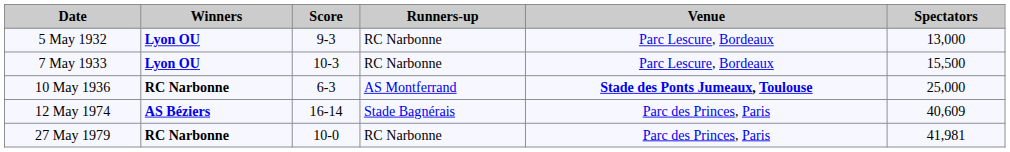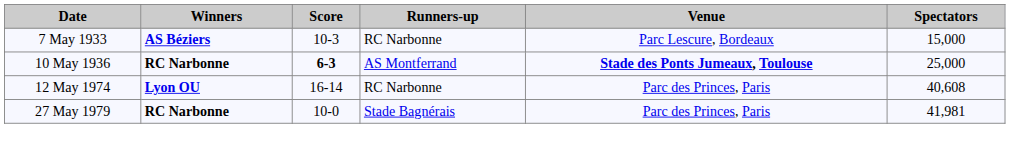 <table bgcolor="#f7f8ff" cellpadding="4" width="90%" cellspacing="0" border="1" style="font-size: 100%; border: grey solid 1px; border-collapse: collapse;">
 <tr bgcolor="#CCCCCC">
 <td align=center><strong>Date</strong></td>
 <td align=center><strong>Winners</strong></td>
 <td align=center><strong>Score</strong></td>
 <td align=center><strong>Runners-up</strong></td>
 <td align=center><strong>Venue</strong></td>
 <td align=center><strong>Spectators</strong></td>
 </tr>
 <tr>
-<td align=center>5 May 1932</td>
-<td><strong><a href='#'>Lyon OU</a></strong></td>
-<td align=center>9-3</td>
-<td>RC Narbonne</td>
-<td align=center><a href='#'>Parc Lescure</a>, <a href='#'>Bordeaux</a></td>
-<td align=center>13,000</td>
-</tr>
-<tr>
 <td align=center>7 May 1933</td>
-<td><strong><a href='#'>Lyon OU</a></strong></td>
+<td><strong><a href='#'>AS Béziers</a></strong></td>
 <td align=center>10-3</td>
 <td>RC Narbonne</td>
 <td align=center><a href='#'>Parc Lescure</a>, <a href='#'>Bordeaux</a></td>
-<td align=center>15,500</td>
+<td align=center>15,000</td>
 </tr>
 <tr>
 <td align=center>10 May 1936</td>
 <td><strong>RC Narbonne</strong></td>
-<td align=center>6-3</td>
+<td align=center><strong>6-3</strong></td>
 <td><a href='#'>AS Montferrand</a></td>
 <td align=center><strong><a href='#'>Stade des Ponts Jumeaux</a>, <a href='#'>Toulouse</a></strong></td>
 <td align=center>25,000</td>
 </tr>
 <tr>
 <td align=center>12 May 1974</td>
-<td><strong><a href='#'>AS Béziers</a></strong></td>
+<td><strong><a href='#'>Lyon OU</a></strong></td>
 <td align=center>16-14</td>
-<td><a href='#'>Stade Bagnérais</a></td>
+<td>RC Narbonne</td>
 <td align=center><a href='#'>Parc des Princes</a>, <a href='#'>Paris</a></td>
-<td align=center>40,609</td>
+<td align=center>40,608</td>
 </tr>
 <tr>
 <td align=center>27 May 1979</td>
 <td><strong>RC Narbonne</strong></td>
 <td align=center>10-0</td>
-<td>RC Narbonne</td>
+<td><a href='#'>Stade Bagnérais</a></td>
 <td align=center><a href='#'>Parc des Princes</a>, <a href='#'>Paris</a></td>
 <td align=center>41,981</td>
 </tr>
 </table>
